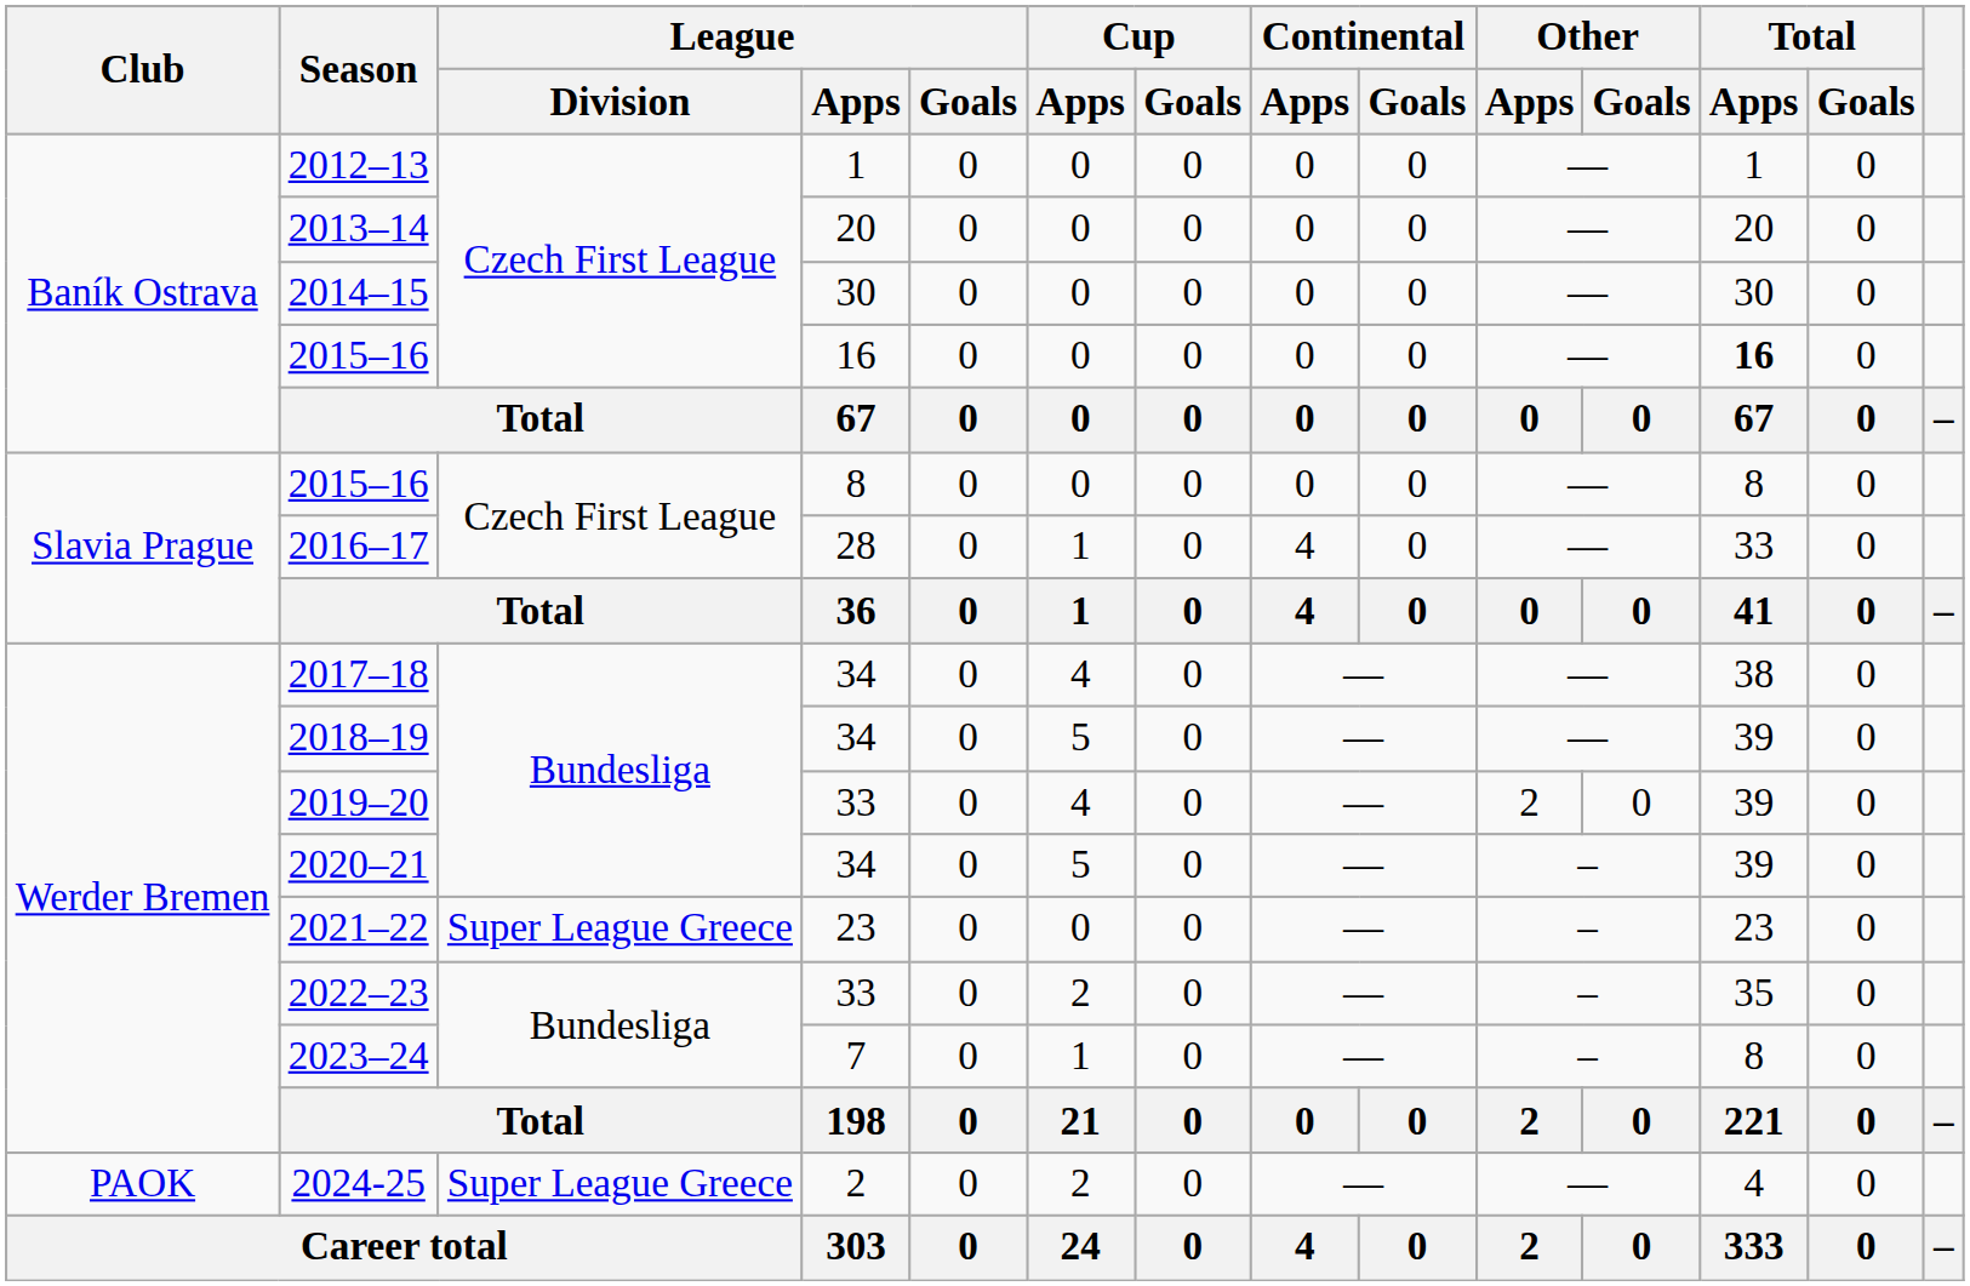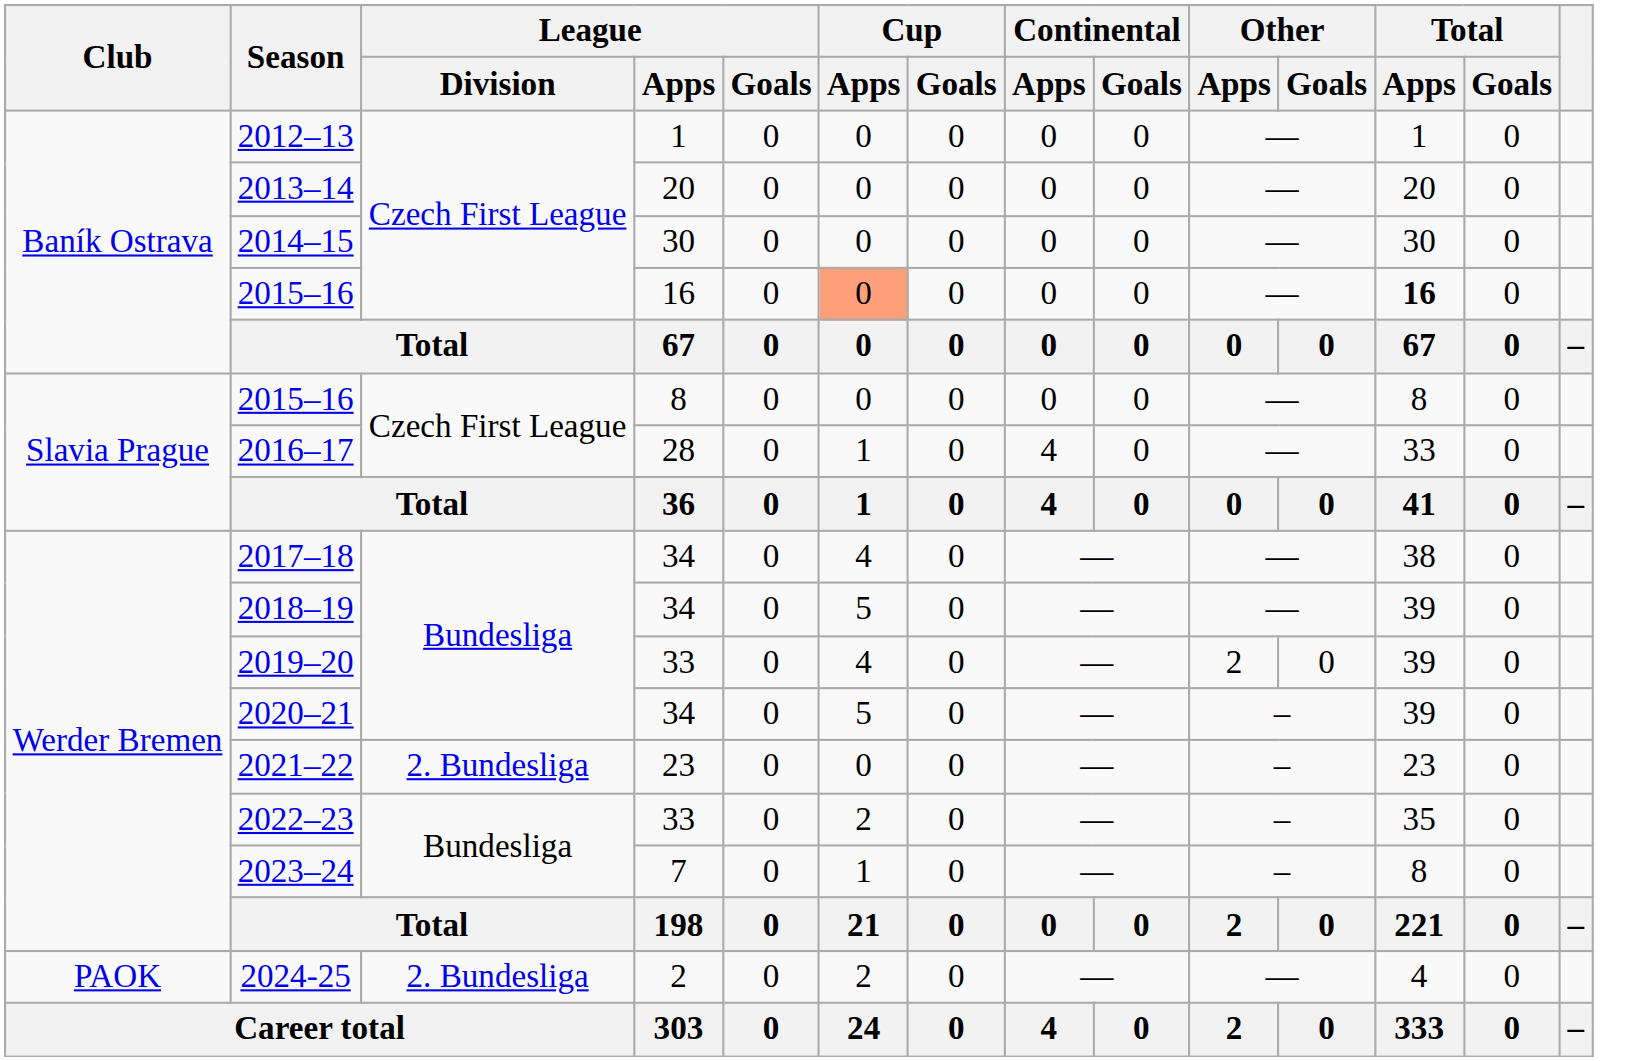 <table class="wikitable" style="text-align:center">
 <tr>
 <th rowspan="2">Club</th>
 <th rowspan="2">Season</th>
 <th colspan="3">League</th>
 <th colspan="2">Cup</th>
 <th colspan="2">Continental</th>
 <th colspan="2">Other</th>
 <th colspan="2">Total</th>
 <th rowspan="2"></th>
 </tr>
 <tr>
 <th>Division</th>
 <th>Apps</th>
 <th>Goals</th>
 <th>Apps</th>
 <th>Goals</th>
 <th>Apps</th>
 <th>Goals</th>
 <th>Apps</th>
 <th>Goals</th>
 <th>Apps</th>
 <th>Goals</th>
 </tr>
 <tr>
 <td rowspan="5"><a href='#'>Baník Ostrava</a></td>
 <td><a href='#'>2012–13</a></td>
 <td rowspan="4"><a href='#'>Czech First League</a></td>
 <td>1</td>
 <td>0</td>
 <td>0</td>
 <td>0</td>
 <td>0</td>
 <td>0</td>
 <td colspan="2">—</td>
 <td>1</td>
 <td>0</td>
 <td></td>
 </tr>
 <tr>
 <td><a href='#'>2013–14</a></td>
 <td>20</td>
 <td>0</td>
 <td>0</td>
 <td>0</td>
 <td>0</td>
 <td>0</td>
 <td colspan="2">—</td>
 <td>20</td>
 <td>0</td>
 <td></td>
 </tr>
 <tr>
 <td><a href='#'>2014–15</a></td>
 <td>30</td>
 <td>0</td>
 <td>0</td>
 <td>0</td>
 <td>0</td>
 <td>0</td>
 <td colspan="2">—</td>
 <td>30</td>
 <td>0</td>
 <td></td>
 </tr>
 <tr>
 <td><a href='#'>2015–16</a></td>
 <td>16</td>
 <td>0</td>
-<td>0</td>
+<td style="background: lightsalmon;">0</td>
 <td>0</td>
 <td>0</td>
 <td>0</td>
 <td colspan="2">—</td>
 <td><strong>16</strong></td>
 <td>0</td>
 <td></td>
 </tr>
 <tr>
 <th colspan="2">Total</th>
 <th>67</th>
 <th>0</th>
 <th>0</th>
 <th>0</th>
 <th>0</th>
 <th>0</th>
 <th>0</th>
 <th>0</th>
 <th>67</th>
 <th>0</th>
 <th>–</th>
 </tr>
 <tr>
 <td rowspan="3"><a href='#'>Slavia Prague</a></td>
 <td><a href='#'>2015–16</a></td>
 <td rowspan="2">Czech First League</td>
 <td>8</td>
 <td>0</td>
 <td>0</td>
 <td>0</td>
 <td>0</td>
 <td>0</td>
 <td colspan="2">—</td>
 <td>8</td>
 <td>0</td>
 <td></td>
 </tr>
 <tr>
 <td><a href='#'>2016–17</a></td>
 <td>28</td>
 <td>0</td>
 <td>1</td>
 <td>0</td>
 <td>4</td>
 <td>0</td>
 <td colspan="2">—</td>
 <td>33</td>
 <td>0</td>
 <td></td>
 </tr>
 <tr>
 <th colspan="2">Total</th>
 <th>36</th>
 <th>0</th>
 <th>1</th>
 <th>0</th>
 <th>4</th>
 <th>0</th>
 <th>0</th>
 <th>0</th>
 <th>41</th>
 <th>0</th>
 <th>–</th>
 </tr>
 <tr>
 <td rowspan="8"><a href='#'>Werder Bremen</a></td>
 <td><a href='#'>2017–18</a></td>
 <td rowspan="4"><a href='#'>Bundesliga</a></td>
 <td>34</td>
 <td>0</td>
 <td>4</td>
 <td>0</td>
 <td colspan="2">—</td>
 <td colspan="2">—</td>
 <td>38</td>
 <td>0</td>
 <td></td>
 </tr>
 <tr>
 <td><a href='#'>2018–19</a></td>
 <td>34</td>
 <td>0</td>
 <td>5</td>
 <td>0</td>
 <td colspan="2">—</td>
 <td colspan="2">—</td>
 <td>39</td>
 <td>0</td>
 <td></td>
 </tr>
 <tr>
 <td><a href='#'>2019–20</a></td>
 <td>33</td>
 <td>0</td>
 <td>4</td>
 <td>0</td>
 <td colspan="2">—</td>
 <td>2</td>
 <td>0</td>
 <td>39</td>
 <td>0</td>
 <td></td>
 </tr>
 <tr>
 <td><a href='#'>2020–21</a></td>
 <td>34</td>
 <td>0</td>
 <td>5</td>
 <td>0</td>
 <td colspan="2">—</td>
 <td colspan="2">–</td>
 <td>39</td>
 <td>0</td>
 <td></td>
 </tr>
 <tr>
 <td><a href='#'>2021–22</a></td>
-<td><a href='#'>Super League Greece</a></td>
+<td><a href='#'>2. Bundesliga</a></td>
 <td>23</td>
 <td>0</td>
 <td>0</td>
 <td>0</td>
 <td colspan="2">—</td>
 <td colspan="2">–</td>
 <td>23</td>
 <td>0</td>
 <td></td>
 </tr>
 <tr>
 <td><a href='#'>2022–23</a></td>
 <td rowspan="2">Bundesliga</td>
 <td>33</td>
 <td>0</td>
 <td>2</td>
 <td>0</td>
 <td colspan="2">—</td>
 <td colspan="2">–</td>
 <td>35</td>
 <td>0</td>
 <td></td>
 </tr>
 <tr>
 <td><a href='#'>2023–24</a></td>
 <td>7</td>
 <td>0</td>
 <td>1</td>
 <td>0</td>
 <td colspan="2">—</td>
 <td colspan="2">–</td>
 <td>8</td>
 <td>0</td>
 <td></td>
 </tr>
 <tr>
 <th colspan="2">Total</th>
 <th>198</th>
 <th>0</th>
 <th>21</th>
 <th>0</th>
 <th>0</th>
 <th>0</th>
 <th>2</th>
 <th>0</th>
 <th>221</th>
 <th>0</th>
 <th>–</th>
 </tr>
 <tr>
 <td><a href='#'>PAOK</a></td>
 <td><a href='#'>2024-25</a></td>
-<td><a href='#'>Super League Greece</a></td>
+<td><a href='#'>2. Bundesliga</a></td>
 <td>2</td>
 <td>0</td>
 <td>2</td>
 <td>0</td>
 <td colspan="2">—</td>
 <td colspan="2">—</td>
 <td>4</td>
 <td>0</td>
 <td></td>
 </tr>
 <tr>
 <th colspan="3">Career total</th>
 <th>303</th>
 <th>0</th>
 <th>24</th>
 <th>0</th>
 <th>4</th>
 <th>0</th>
 <th>2</th>
 <th>0</th>
 <th>333</th>
 <th>0</th>
 <th>–</th>
 </tr>
 </table>
